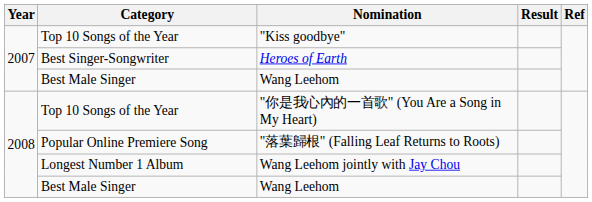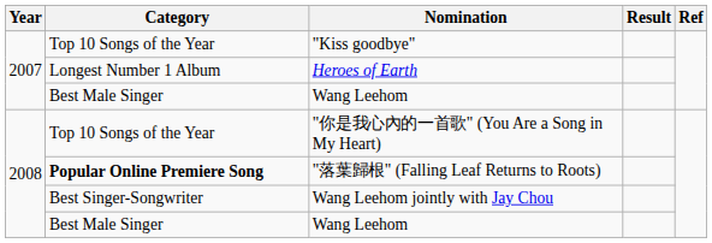 <table class="wikitable">
 <tr>
 <th>Year</th>
 <th width="250">Category</th>
 <th width="300">Nomination</th>
 <th>Result</th>
 <th>Ref</th>
 </tr>
 <tr>
 <td rowspan="3">2007</td>
 <td>Top 10 Songs of the Year</td>
 <td>"Kiss goodbye"</td>
 <td></td>
 <td rowspan="3" align="center"></td>
 </tr>
 <tr>
-<td>Best Singer-Songwriter</td>
+<td>Longest Number 1 Album</td>
 <td><em><a href='#'>Heroes of Earth</a></em></td>
 <td></td>
 </tr>
 <tr>
 <td>Best Male Singer</td>
 <td>Wang Leehom</td>
 <td></td>
 </tr>
 <tr>
 <td rowspan="4">2008</td>
 <td>Top 10 Songs of the Year</td>
 <td>"你是我心內的一首歌" (You Are a Song in My Heart)</td>
 <td></td>
 <td rowspan="4" align="center"></td>
 </tr>
 <tr>
-<td>Popular Online Premiere Song</td>
+<td><strong>Popular Online Premiere Song</strong></td>
 <td>"落葉歸根" (Falling Leaf Returns to Roots)</td>
 <td></td>
 </tr>
 <tr>
-<td>Longest Number 1 Album</td>
+<td>Best Singer-Songwriter</td>
 <td>Wang Leehom jointly with <a href='#'>Jay Chou</a></td>
 <td></td>
 </tr>
 <tr>
 <td>Best Male Singer</td>
 <td>Wang Leehom</td>
 <td></td>
 </tr>
 </table>
